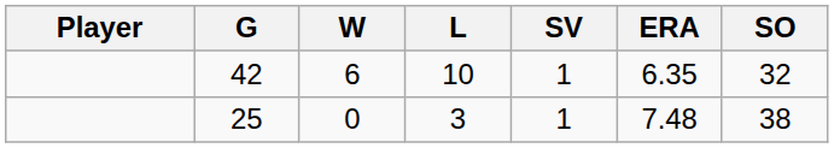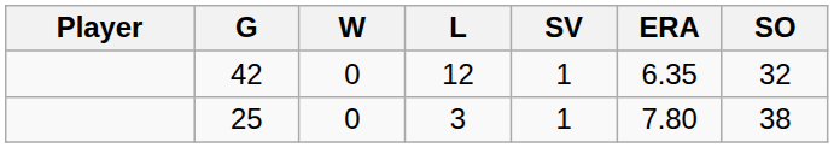 <table class="wikitable sortable">
 <tr>
 <th bgcolor="#DDDDFF" width="16%">Player</th>
 <th bgcolor="#DDDDFF" width="9%">G</th>
 <th bgcolor="#DDDDFF" width="9%">W</th>
 <th bgcolor="#DDDDFF" width="9%">L</th>
 <th bgcolor="#DDDDFF" width="9%">SV</th>
 <th bgcolor="#DDDDFF" width="9%">ERA</th>
 <th bgcolor="#DDDDFF" width="9%">SO</th>
 </tr>
 <tr align="center">
 <td></td>
 <td>42</td>
-<td>6</td>
-<td>10</td>
+<td>0</td>
+<td>12</td>
 <td>1</td>
 <td>6.35</td>
 <td>32</td>
 </tr>
 <tr align="center">
 <td></td>
 <td>25</td>
 <td>0</td>
 <td>3</td>
 <td>1</td>
-<td>7.48</td>
+<td>7.80</td>
 <td>38</td>
 </tr>
 </table>
